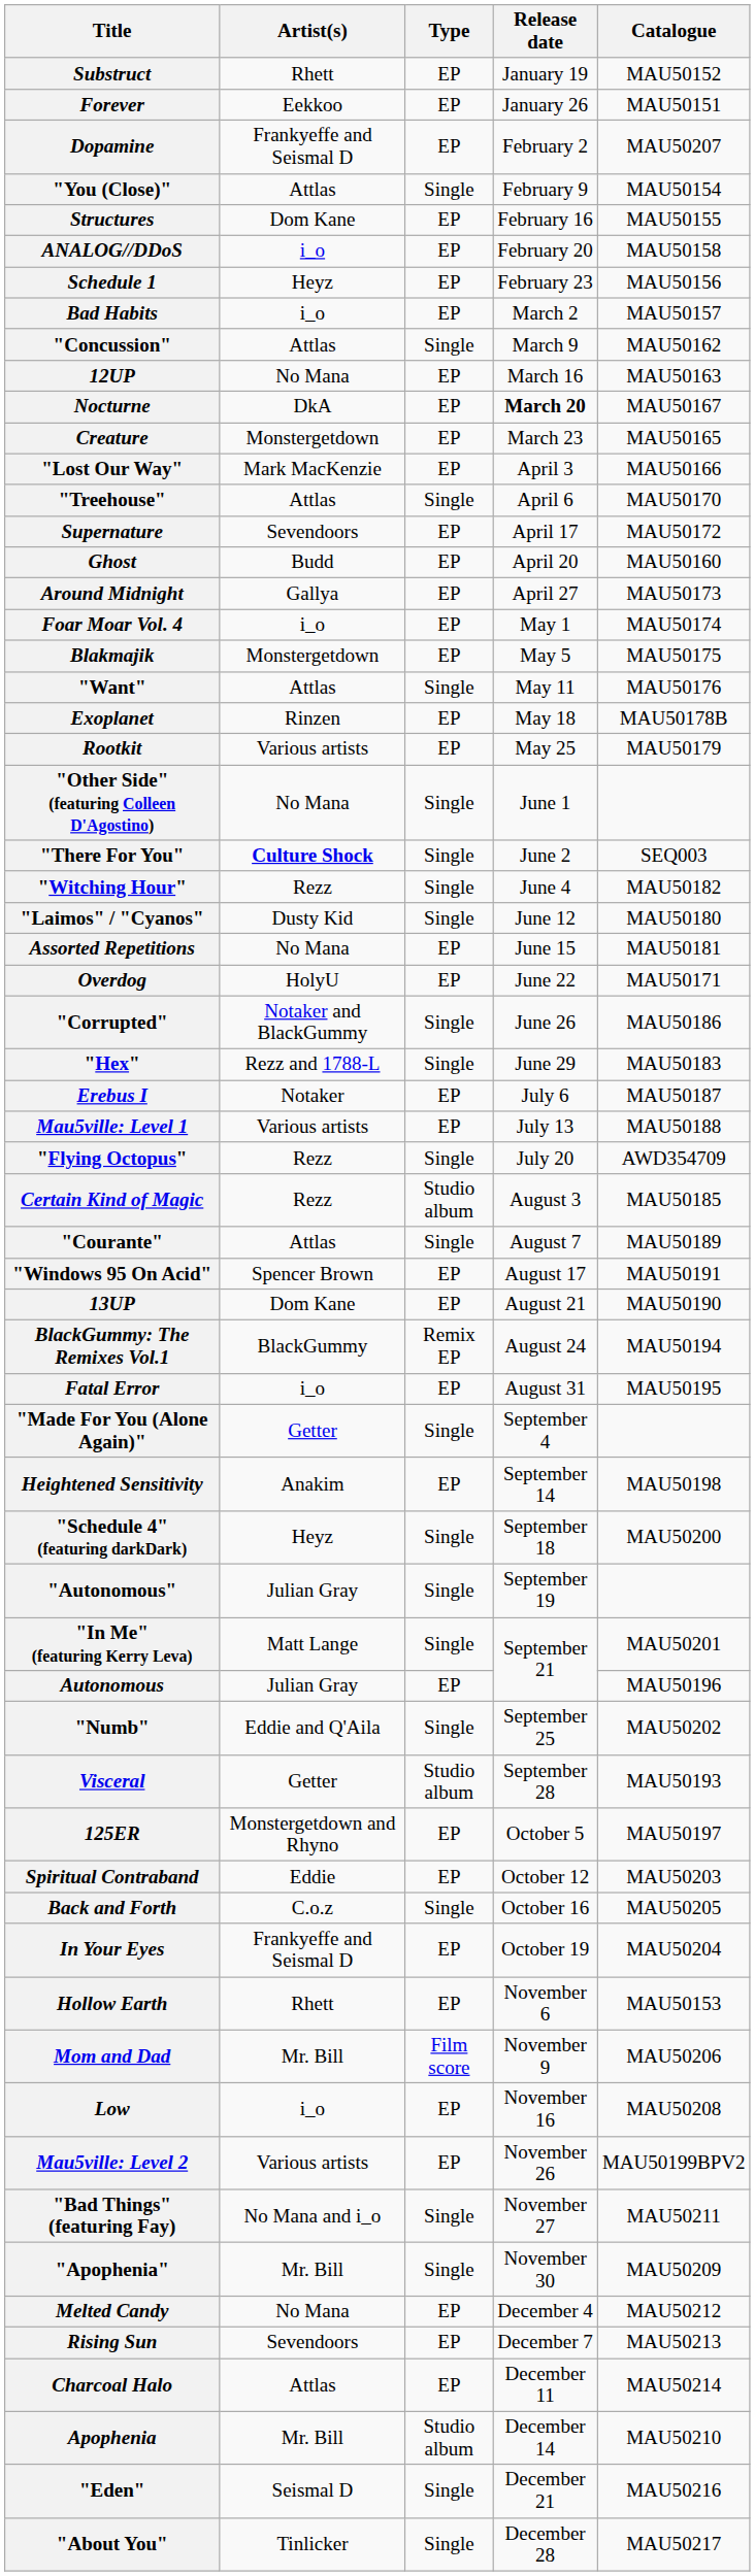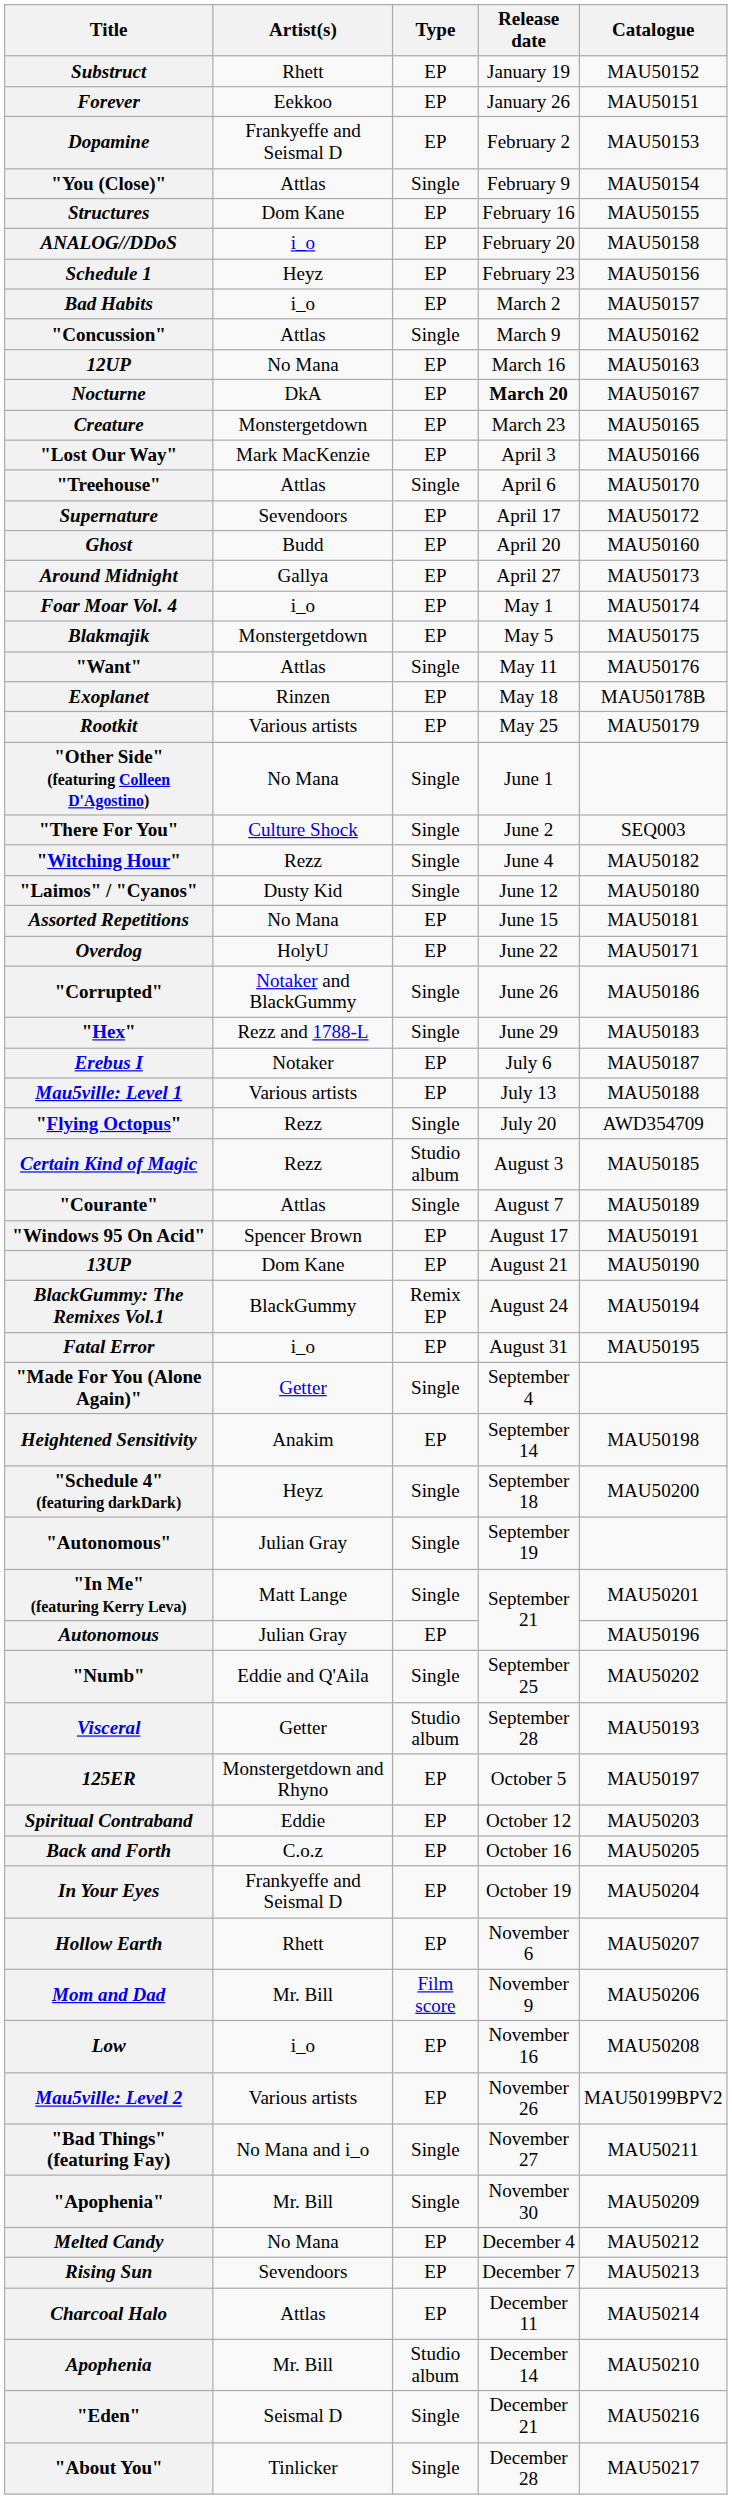 <table class="wikitable sortable plainrowheaders" style="text-align:center;">
 <tr>
 <th>Title</th>
 <th>Artist(s)</th>
 <th>Type</th>
 <th>Release date</th>
 <th>Catalogue</th>
 </tr>
 <tr>
 <th scope="row"><em>Substruct</em></th>
 <td>Rhett</td>
 <td>EP</td>
 <td>January 19</td>
 <td>MAU50152</td>
 </tr>
 <tr>
 <th scope="row"><em>Forever</em></th>
 <td>Eekkoo</td>
 <td>EP</td>
 <td>January 26</td>
 <td>MAU50151</td>
 </tr>
 <tr>
 <th scope="row"><em>Dopamine</em></th>
 <td>Frankyeffe and Seismal D</td>
 <td>EP</td>
 <td>February 2</td>
-<td>MAU50207</td>
+<td>MAU50153</td>
 </tr>
 <tr>
 <th scope="row">"You (Close)"</th>
 <td>Attlas</td>
 <td>Single</td>
 <td>February 9</td>
 <td>MAU50154</td>
 </tr>
 <tr>
 <th scope="row"><em>Structures</em></th>
 <td>Dom Kane</td>
 <td>EP</td>
 <td>February 16</td>
 <td>MAU50155</td>
 </tr>
 <tr>
 <th scope="row"><em>ANALOG//DDoS</em></th>
 <td><a href='#'>i_o</a></td>
 <td>EP</td>
 <td>February 20</td>
 <td>MAU50158</td>
 </tr>
 <tr>
 <th scope="row"><em>Schedule 1</em></th>
 <td>Heyz</td>
 <td>EP</td>
 <td>February 23</td>
 <td>MAU50156</td>
 </tr>
 <tr>
 <th scope="row"><em>Bad Habits</em></th>
 <td>i_o</td>
 <td>EP</td>
 <td>March 2</td>
 <td>MAU50157</td>
 </tr>
 <tr>
 <th scope="row">"Concussion"</th>
 <td>Attlas</td>
 <td>Single</td>
 <td>March 9</td>
 <td>MAU50162</td>
 </tr>
 <tr>
 <th scope="row"><em>12UP</em></th>
 <td>No Mana</td>
 <td>EP</td>
 <td>March 16</td>
 <td>MAU50163</td>
 </tr>
 <tr>
 <th scope="row"><em>Nocturne</em></th>
 <td>DkA</td>
 <td>EP</td>
 <td><strong>March 20</strong></td>
 <td>MAU50167</td>
 </tr>
 <tr>
 <th scope="row"><em>Creature</em></th>
 <td>Monstergetdown</td>
 <td>EP</td>
 <td>March 23</td>
 <td>MAU50165</td>
 </tr>
 <tr>
 <th scope="row">"Lost Our Way"</th>
 <td>Mark MacKenzie</td>
 <td>EP</td>
 <td>April 3</td>
 <td>MAU50166</td>
 </tr>
 <tr>
 <th scope="row">"Treehouse"</th>
 <td>Attlas</td>
 <td>Single</td>
 <td>April 6</td>
 <td>MAU50170</td>
 </tr>
 <tr>
 <th scope="row"><em>Supernature</em></th>
 <td>Sevendoors</td>
 <td>EP</td>
 <td>April 17</td>
 <td>MAU50172</td>
 </tr>
 <tr>
 <th scope="row"><em>Ghost</em></th>
 <td>Budd</td>
 <td>EP</td>
 <td>April 20</td>
 <td>MAU50160</td>
 </tr>
 <tr>
 <th scope="row"><em>Around Midnight</em></th>
 <td>Gallya</td>
 <td>EP</td>
 <td>April 27</td>
 <td>MAU50173</td>
 </tr>
 <tr>
 <th scope="row"><em>Foar Moar Vol. 4</em></th>
 <td>i_o</td>
 <td>EP</td>
 <td>May 1</td>
 <td>MAU50174</td>
 </tr>
 <tr>
 <th scope="row"><em>Blakmajik</em></th>
 <td>Monstergetdown</td>
 <td>EP</td>
 <td>May 5</td>
 <td>MAU50175</td>
 </tr>
 <tr>
 <th scope="row">"Want"</th>
 <td>Attlas</td>
 <td>Single</td>
 <td>May 11</td>
 <td>MAU50176</td>
 </tr>
 <tr>
 <th scope="row"><em>Exoplanet</em></th>
 <td>Rinzen</td>
 <td>EP</td>
 <td>May 18</td>
 <td>MAU50178B</td>
 </tr>
 <tr>
 <th scope="row"><em>Rootkit</em></th>
 <td>Various artists</td>
 <td>EP</td>
 <td>May 25</td>
 <td>MAU50179</td>
 </tr>
 <tr>
 <th scope="row">"Other Side"<br><small>(featuring <a href='#'>Colleen D'Agostino</a>)</small></th>
 <td>No Mana</td>
 <td>Single</td>
 <td>June 1</td>
 <td></td>
 </tr>
 <tr>
 <th scope="row">"There For You"</th>
-<td><strong><a href='#'>Culture Shock</a></strong></td>
+<td><a href='#'>Culture Shock</a></td>
 <td>Single</td>
 <td>June 2</td>
 <td>SEQ003</td>
 </tr>
 <tr>
 <th scope="row">"<a href='#'>Witching Hour</a>"</th>
 <td>Rezz</td>
 <td>Single</td>
 <td>June 4</td>
 <td>MAU50182</td>
 </tr>
 <tr>
 <th scope="row">"Laimos" / "Cyanos"</th>
 <td>Dusty Kid</td>
 <td>Single</td>
 <td>June 12</td>
 <td>MAU50180</td>
 </tr>
 <tr>
 <th scope="row"><em>Assorted Repetitions</em></th>
 <td>No Mana</td>
 <td>EP</td>
 <td>June 15</td>
 <td>MAU50181</td>
 </tr>
 <tr>
 <th scope="row"><em>Overdog</em></th>
 <td>HolyU</td>
 <td>EP</td>
 <td>June 22</td>
 <td>MAU50171</td>
 </tr>
 <tr>
 <th scope="row">"Corrupted"</th>
 <td><a href='#'>Notaker</a> and BlackGummy</td>
 <td>Single</td>
 <td>June 26</td>
 <td>MAU50186</td>
 </tr>
 <tr>
 <th scope="row">"<a href='#'>Hex</a>"</th>
 <td>Rezz and <a href='#'>1788-L</a></td>
 <td>Single</td>
 <td>June 29</td>
 <td>MAU50183</td>
 </tr>
 <tr>
 <th scope="row"><em><a href='#'>Erebus I</a></em></th>
 <td>Notaker</td>
 <td>EP</td>
 <td>July 6</td>
 <td>MAU50187</td>
 </tr>
 <tr>
 <th scope="row"><em><a href='#'>Mau5ville: Level 1</a></em></th>
 <td>Various artists</td>
 <td>EP</td>
 <td>July 13</td>
 <td>MAU50188</td>
 </tr>
 <tr>
 <th scope="row">"<a href='#'>Flying Octopus</a>"</th>
 <td>Rezz</td>
 <td>Single</td>
 <td>July 20</td>
 <td>AWD354709</td>
 </tr>
 <tr>
 <th scope="row"><em><a href='#'>Certain Kind of Magic</a></em></th>
 <td>Rezz</td>
 <td>Studio album</td>
 <td>August 3</td>
 <td>MAU50185</td>
 </tr>
 <tr>
 <th scope="row">"Courante"</th>
 <td>Attlas</td>
 <td>Single</td>
 <td>August 7</td>
 <td>MAU50189</td>
 </tr>
 <tr>
 <th scope="row">"Windows 95 On Acid"</th>
 <td>Spencer Brown</td>
 <td>EP</td>
 <td>August 17</td>
 <td>MAU50191</td>
 </tr>
 <tr>
 <th scope="row"><em>13UP</em></th>
 <td>Dom Kane</td>
 <td>EP</td>
 <td>August 21</td>
 <td>MAU50190</td>
 </tr>
 <tr>
 <th scope="row"><em>BlackGummy: The Remixes Vol.1</em></th>
 <td>BlackGummy</td>
 <td>Remix EP</td>
 <td>August 24</td>
 <td>MAU50194</td>
 </tr>
 <tr>
 <th scope="row"><em>Fatal Error</em></th>
 <td>i_o</td>
 <td>EP</td>
 <td>August 31</td>
 <td>MAU50195</td>
 </tr>
 <tr>
 <th scope="row">"Made For You (Alone Again)"</th>
 <td><a href='#'>Getter</a></td>
 <td>Single</td>
 <td>September 4</td>
 <td></td>
 </tr>
 <tr>
 <th scope="row"><em>Heightened Sensitivity</em></th>
 <td>Anakim</td>
 <td>EP</td>
 <td>September 14</td>
 <td>MAU50198</td>
 </tr>
 <tr>
 <th scope="row">"Schedule 4"<br><small>(featuring darkDark)</small></th>
 <td>Heyz</td>
 <td>Single</td>
 <td>September 18</td>
 <td>MAU50200</td>
 </tr>
 <tr>
 <th scope="row">"Autonomous"</th>
 <td>Julian Gray</td>
 <td>Single</td>
 <td>September 19</td>
 <td></td>
 </tr>
 <tr>
 <th scope="row">"In Me"<br><small>(featuring Kerry Leva)</small></th>
 <td>Matt Lange</td>
 <td>Single</td>
 <td rowspan="2">September 21</td>
 <td>MAU50201</td>
 </tr>
 <tr>
 <th scope="row"><em>Autonomous</em></th>
 <td>Julian Gray</td>
 <td>EP</td>
 <td>MAU50196</td>
 </tr>
 <tr>
 <th scope="row">"Numb"</th>
 <td>Eddie and Q'Aila</td>
 <td>Single</td>
 <td>September 25</td>
 <td>MAU50202</td>
 </tr>
 <tr>
 <th scope="row"><em><a href='#'>Visceral</a></em></th>
 <td>Getter</td>
 <td>Studio album</td>
 <td>September 28</td>
 <td>MAU50193</td>
 </tr>
 <tr>
 <th scope="row"><em>125ER</em></th>
 <td>Monstergetdown and Rhyno</td>
 <td>EP</td>
 <td>October 5</td>
 <td>MAU50197</td>
 </tr>
 <tr>
 <th scope="row"><em>Spiritual Contraband</em></th>
 <td>Eddie</td>
 <td>EP</td>
 <td>October 12</td>
 <td>MAU50203</td>
 </tr>
 <tr>
 <th scope="row"><em>Back and Forth</em></th>
 <td>C.o.z</td>
-<td>Single</td>
+<td>EP</td>
 <td>October 16</td>
 <td>MAU50205</td>
 </tr>
 <tr>
 <th scope="row"><em>In Your Eyes</em></th>
 <td>Frankyeffe and Seismal D</td>
 <td>EP</td>
 <td>October 19</td>
 <td>MAU50204</td>
 </tr>
 <tr>
 <th scope="row"><em>Hollow Earth</em></th>
 <td>Rhett</td>
 <td>EP</td>
 <td>November 6</td>
-<td>MAU50153</td>
+<td>MAU50207</td>
 </tr>
 <tr>
 <th scope="row"><em><a href='#'>Mom and Dad</a></em></th>
 <td>Mr. Bill</td>
 <td><a href='#'>Film score</a></td>
 <td>November 9</td>
 <td>MAU50206</td>
 </tr>
 <tr>
 <th scope="row"><em>Low</em></th>
 <td>i_o</td>
 <td>EP</td>
 <td>November 16</td>
 <td>MAU50208</td>
 </tr>
 <tr>
 <th scope="row"><em><a href='#'>Mau5ville: Level 2</a></em></th>
 <td>Various artists</td>
 <td>EP</td>
 <td>November 26</td>
 <td>MAU50199BPV2</td>
 </tr>
 <tr>
 <th scope="row">"Bad Things" (featuring Fay)</th>
 <td>No Mana and i_o</td>
 <td>Single</td>
 <td>November 27</td>
 <td>MAU50211</td>
 </tr>
 <tr>
 <th scope="row">"Apophenia"</th>
 <td>Mr. Bill</td>
 <td>Single</td>
 <td>November 30</td>
 <td>MAU50209</td>
 </tr>
 <tr>
 <th scope="row"><em>Melted Candy</em></th>
 <td>No Mana</td>
 <td>EP</td>
 <td>December 4</td>
 <td>MAU50212</td>
 </tr>
 <tr>
 <th scope="row"><em>Rising Sun</em></th>
 <td>Sevendoors</td>
 <td>EP</td>
 <td>December 7</td>
 <td>MAU50213</td>
 </tr>
 <tr>
 <th scope="row"><em>Charcoal Halo</em></th>
 <td>Attlas</td>
 <td>EP</td>
 <td>December 11</td>
 <td>MAU50214</td>
 </tr>
 <tr>
 <th scope="row"><em>Apophenia</em></th>
 <td>Mr. Bill</td>
 <td>Studio album</td>
 <td>December 14</td>
 <td>MAU50210</td>
 </tr>
 <tr>
 <th scope="row">"Eden"</th>
 <td>Seismal D</td>
 <td>Single</td>
 <td>December 21</td>
 <td>MAU50216</td>
 </tr>
 <tr>
 <th scope="row">"About You"</th>
 <td>Tinlicker</td>
 <td>Single</td>
 <td>December 28</td>
 <td>MAU50217</td>
 </tr>
 </table>
